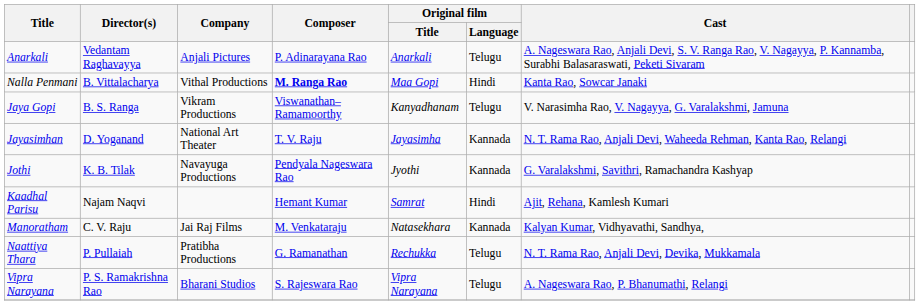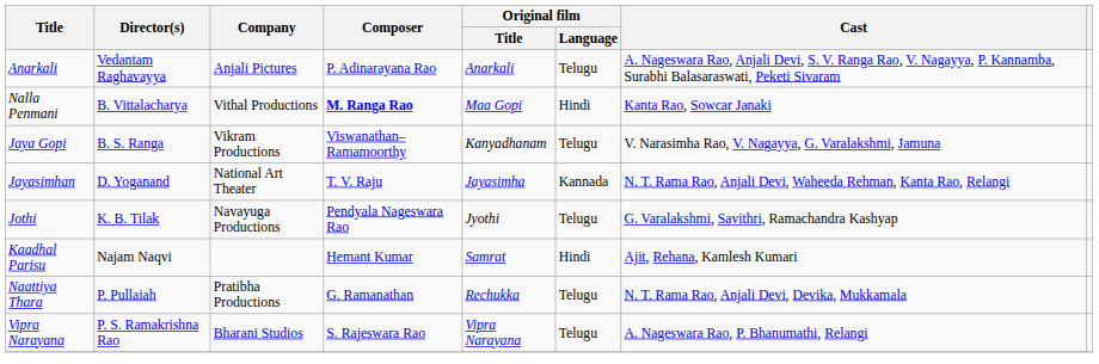 <table class="wikitable sortable">
 <tr>
 <th scope="col" rowspan="2">Title</th>
 <th scope="col" rowspan="2">Director(s)</th>
 <th scope="col" rowspan="2">Company</th>
 <th scope="col" rowspan="2">Composer</th>
 <th scope="col" colspan="2">Original film</th>
 <th scope="col" rowspan="2">Cast</th>
 <th scope="col" rowspan="2" class="unsortable"></th>
 </tr>
 <tr>
 <th scope="col">Title</th>
 <th scope="col">Language</th>
 </tr>
 <tr>
 <td><em><a href='#'>Anarkali</a></em></td>
 <td><a href='#'>Vedantam Raghavayya</a></td>
 <td><a href='#'>Anjali Pictures</a></td>
 <td><a href='#'>P. Adinarayana Rao</a></td>
 <td><em><a href='#'>Anarkali</a></em></td>
 <td>Telugu</td>
 <td><a href='#'>A. Nageswara Rao</a>, <a href='#'>Anjali Devi</a>, <a href='#'>S. V. Ranga Rao</a>, <a href='#'>V. Nagayya</a>, <a href='#'>P. Kannamba</a>, Surabhi Balasaraswati, <a href='#'>Peketi Sivaram</a></td>
 <td></td>
 </tr>
 <tr>
 <td><em>Nalla Penmani</em></td>
 <td><a href='#'>B. Vittalacharya</a></td>
 <td>Vithal Productions</td>
 <td><strong><a href='#'>M. Ranga Rao</a></strong></td>
 <td><em><a href='#'>Maa Gopi</a></em></td>
 <td>Hindi</td>
 <td><a href='#'>Kanta Rao</a>, <a href='#'>Sowcar Janaki</a></td>
 <td></td>
 </tr>
 <tr>
 <td><em><a href='#'>Jaya Gopi</a></em></td>
 <td><a href='#'>B. S. Ranga</a></td>
 <td>Vikram Productions</td>
 <td><a href='#'>Viswanathan–Ramamoorthy</a></td>
 <td><em>Kanyadhanam</em></td>
 <td>Telugu</td>
 <td>V. Narasimha Rao, <a href='#'>V. Nagayya</a>, <a href='#'>G. Varalakshmi</a>, <a href='#'>Jamuna</a></td>
 <td></td>
 </tr>
 <tr>
 <td><em><a href='#'>Jayasimhan</a></em></td>
 <td><a href='#'>D. Yoganand</a></td>
 <td>National Art Theater</td>
 <td><a href='#'>T. V. Raju</a></td>
 <td><em><a href='#'>Jayasimha</a></em></td>
 <td>Kannada</td>
 <td><a href='#'>N. T. Rama Rao</a>, <a href='#'>Anjali Devi</a>, <a href='#'>Waheeda Rehman</a>, <a href='#'>Kanta Rao</a>, <a href='#'>Relangi</a></td>
 <td></td>
 </tr>
 <tr>
 <td><em><a href='#'>Jothi</a></em></td>
 <td><a href='#'>K. B. Tilak</a></td>
 <td>Navayuga Productions</td>
 <td><a href='#'>Pendyala Nageswara Rao</a></td>
 <td><em>Jyothi</em></td>
-<td>Kannada</td>
+<td>Telugu</td>
 <td><a href='#'>G. Varalakshmi</a>, <a href='#'>Savithri</a>, Ramachandra Kashyap</td>
 <td></td>
 </tr>
 <tr>
 <td><em><a href='#'>Kaadhal Parisu</a></em></td>
 <td>Najam Naqvi</td>
 <td></td>
 <td><a href='#'>Hemant Kumar</a></td>
 <td><em><a href='#'>Samrat</a></em></td>
 <td>Hindi</td>
 <td><a href='#'>Ajit</a>, <a href='#'>Rehana</a>, Kamlesh Kumari</td>
-<td></td>
-</tr>
-<tr>
-<td><em><a href='#'>Manoratham</a></em></td>
-<td>C. V. Raju</td>
-<td>Jai Raj Films</td>
-<td><a href='#'>M. Venkataraju</a></td>
-<td><em>Natasekhara</em></td>
-<td>Kannada</td>
-<td><a href='#'>Kalyan Kumar</a>, Vidhyavathi, Sandhya,</td>
 <td></td>
 </tr>
 <tr>
 <td><em><a href='#'>Naattiya Thara</a></em></td>
 <td><a href='#'>P. Pullaiah</a></td>
 <td>Pratibha Productions</td>
 <td><a href='#'>G. Ramanathan</a></td>
 <td><em><a href='#'>Rechukka</a></em></td>
 <td>Telugu</td>
 <td><a href='#'>N. T. Rama Rao</a>, <a href='#'>Anjali Devi</a>, <a href='#'>Devika</a>, <a href='#'>Mukkamala</a></td>
 <td></td>
 </tr>
 <tr>
 <td><em><a href='#'>Vipra Narayana</a></em></td>
 <td><a href='#'>P. S. Ramakrishna Rao</a></td>
 <td><a href='#'>Bharani Studios</a></td>
 <td><a href='#'>S. Rajeswara Rao</a></td>
 <td><em><a href='#'>Vipra Narayana</a></em></td>
 <td>Telugu</td>
 <td><a href='#'>A. Nageswara Rao</a>, <a href='#'>P. Bhanumathi</a>, <a href='#'>Relangi</a></td>
 <td></td>
 </tr>
 <tr>
 </tr>
 </table>
